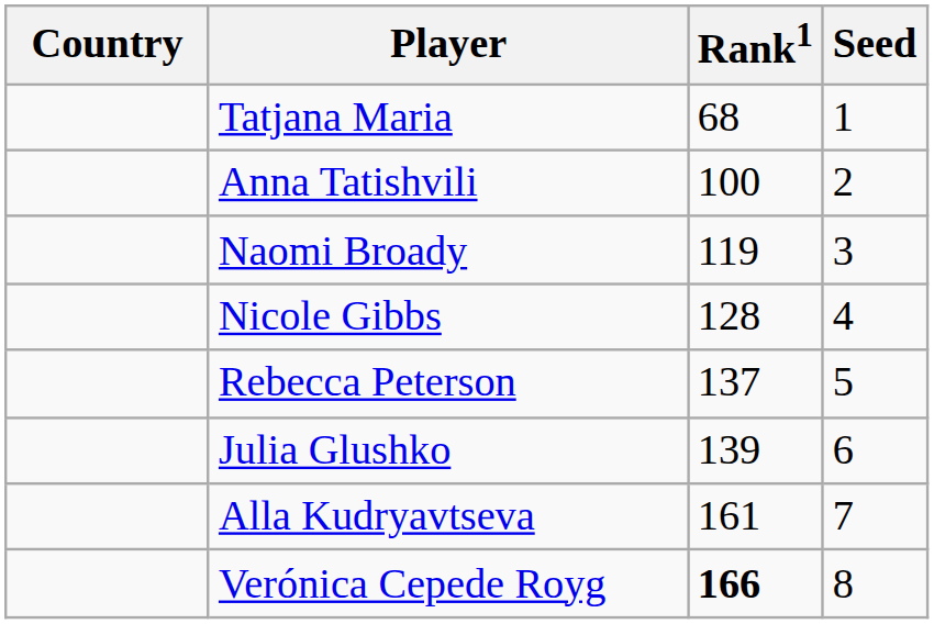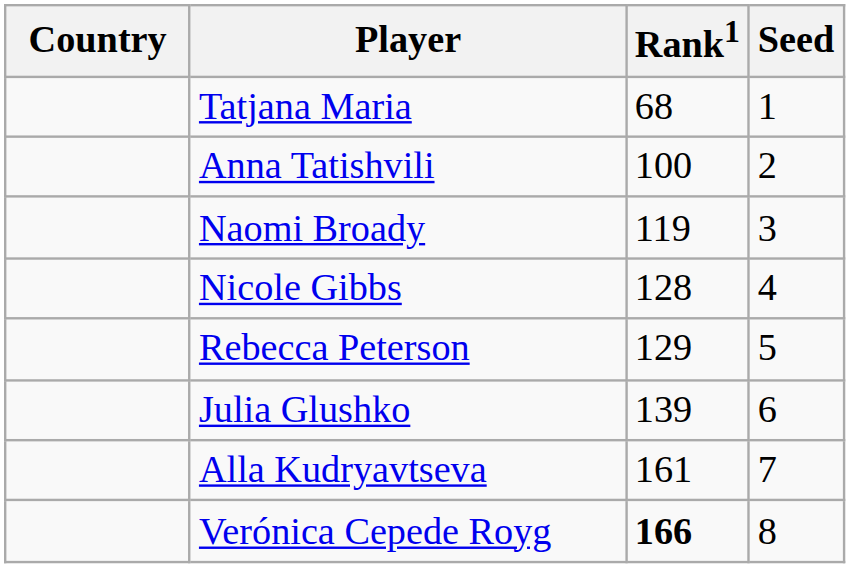 <table class="sortable wikitable">
 <tr>
 <th width="70">Country</th>
 <th width="175">Player</th>
 <th>Rank<sup>1</sup></th>
 <th>Seed</th>
 </tr>
 <tr>
 <td></td>
 <td><a href='#'>Tatjana Maria</a></td>
 <td>68</td>
 <td>1</td>
 </tr>
 <tr>
 <td></td>
 <td><a href='#'>Anna Tatishvili</a></td>
 <td>100</td>
 <td>2</td>
 </tr>
 <tr>
 <td></td>
 <td><a href='#'>Naomi Broady</a></td>
 <td>119</td>
 <td>3</td>
 </tr>
 <tr>
 <td></td>
 <td><a href='#'>Nicole Gibbs</a></td>
 <td>128</td>
 <td>4</td>
 </tr>
 <tr>
 <td></td>
 <td><a href='#'>Rebecca Peterson</a></td>
-<td>137</td>
+<td>129</td>
 <td>5</td>
 </tr>
 <tr>
 <td></td>
 <td><a href='#'>Julia Glushko</a></td>
 <td>139</td>
 <td>6</td>
 </tr>
 <tr>
 <td></td>
 <td><a href='#'>Alla Kudryavtseva</a></td>
 <td>161</td>
 <td>7</td>
 </tr>
 <tr>
 <td></td>
 <td><a href='#'>Verónica Cepede Royg</a></td>
 <td><strong>166</strong></td>
 <td>8</td>
 </tr>
 </table>
